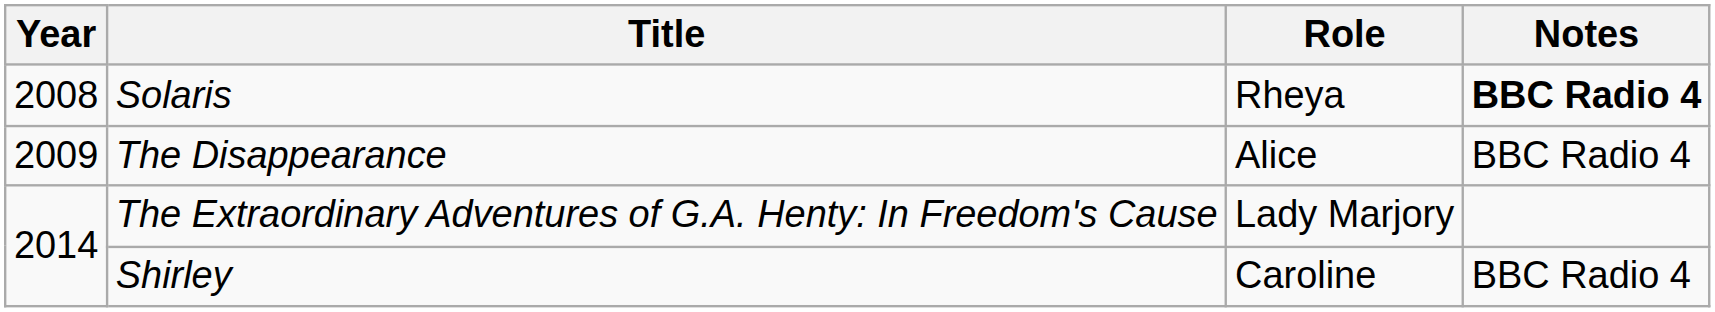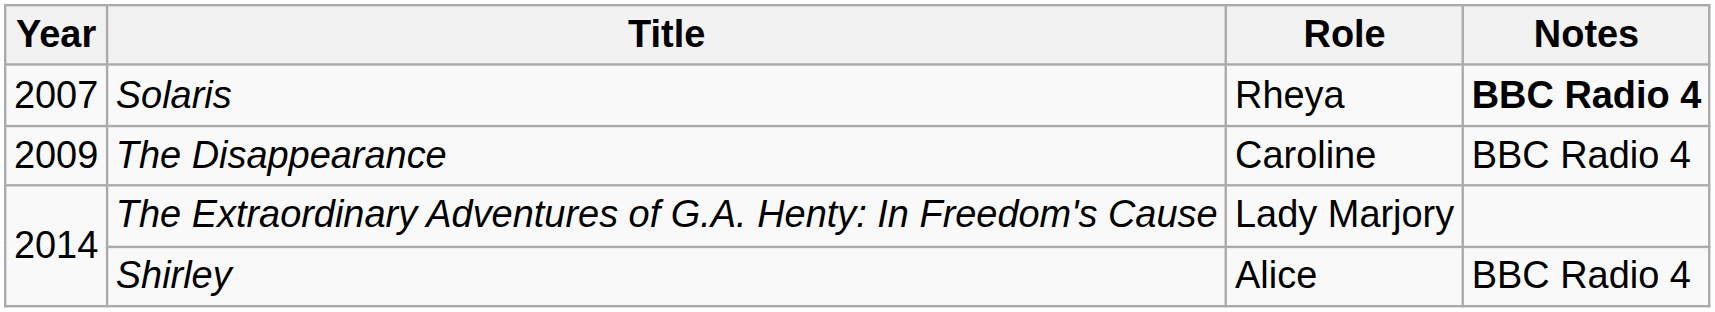 <table class="wikitable sortable">
 <tr>
 <th>Year</th>
 <th>Title</th>
 <th>Role</th>
 <th>Notes</th>
 </tr>
 <tr>
-<td>2008</td>
+<td>2007</td>
 <td><em>Solaris</em></td>
 <td>Rheya</td>
 <td><strong>BBC Radio 4</strong></td>
 </tr>
 <tr>
 <td>2009</td>
 <td><em>The Disappearance</em></td>
-<td>Alice</td>
+<td>Caroline</td>
 <td>BBC Radio 4</td>
 </tr>
 <tr>
 <td rowspan="2">2014</td>
 <td><em>The Extraordinary Adventures of G.A. Henty: In Freedom's Cause</em></td>
 <td>Lady Marjory</td>
 <td></td>
 </tr>
 <tr>
 <td><em>Shirley</em></td>
-<td>Caroline</td>
+<td>Alice</td>
 <td>BBC Radio 4</td>
 </tr>
 </table>
